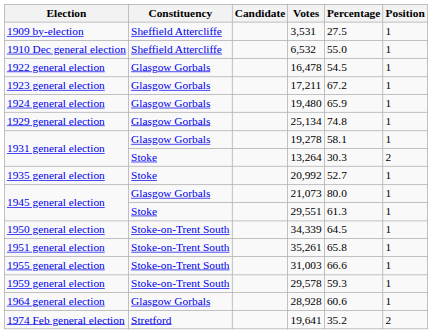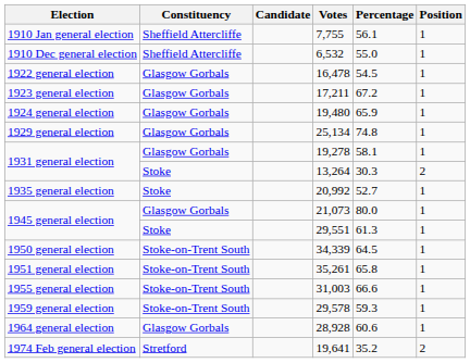 <table class="wikitable sortable">
 <tr>
 <th>Election</th>
 <th>Constituency</th>
 <th>Candidate</th>
 <th>Votes</th>
 <th>Percentage</th>
 <th>Position</th>
 </tr>
 <tr>
-<td><a href='#'>1909 by-election</a></td>
+<td><a href='#'>1910 Jan general election</a></td>
 <td><a href='#'>Sheffield Attercliffe</a></td>
 <td></td>
-<td>3,531</td>
-<td>27.5</td>
+<td>7,755</td>
+<td>56.1</td>
 <td>1</td>
 </tr>
 <tr>
 <td><a href='#'>1910 Dec general election</a></td>
 <td><a href='#'>Sheffield Attercliffe</a></td>
 <td></td>
 <td>6,532</td>
 <td>55.0</td>
 <td>1</td>
 </tr>
 <tr>
 <td><a href='#'>1922 general election</a></td>
 <td><a href='#'>Glasgow Gorbals</a></td>
 <td></td>
 <td>16,478</td>
 <td>54.5</td>
 <td>1</td>
 </tr>
 <tr>
 <td><a href='#'>1923 general election</a></td>
 <td><a href='#'>Glasgow Gorbals</a></td>
 <td></td>
 <td>17,211</td>
 <td>67.2</td>
 <td>1</td>
 </tr>
 <tr>
 <td><a href='#'>1924 general election</a></td>
 <td><a href='#'>Glasgow Gorbals</a></td>
 <td></td>
 <td>19,480</td>
 <td>65.9</td>
 <td>1</td>
 </tr>
 <tr>
 <td><a href='#'>1929 general election</a></td>
 <td><a href='#'>Glasgow Gorbals</a></td>
 <td></td>
 <td>25,134</td>
 <td>74.8</td>
 <td>1</td>
 </tr>
 <tr>
 <td rowspan=2><a href='#'>1931 general election</a></td>
 <td><a href='#'>Glasgow Gorbals</a></td>
 <td></td>
 <td>19,278</td>
 <td>58.1</td>
 <td>1</td>
 </tr>
 <tr>
 <td><a href='#'>Stoke</a></td>
 <td></td>
 <td>13,264</td>
 <td>30.3</td>
 <td>2</td>
 </tr>
 <tr>
 <td><a href='#'>1935 general election</a></td>
 <td><a href='#'>Stoke</a></td>
 <td></td>
 <td>20,992</td>
 <td>52.7</td>
 <td>1</td>
 </tr>
 <tr>
 <td rowspan=2><a href='#'>1945 general election</a></td>
 <td><a href='#'>Glasgow Gorbals</a></td>
 <td></td>
 <td>21,073</td>
 <td>80.0</td>
 <td>1</td>
 </tr>
 <tr>
 <td><a href='#'>Stoke</a></td>
 <td></td>
 <td>29,551</td>
 <td>61.3</td>
 <td>1</td>
 </tr>
 <tr>
 <td><a href='#'>1950 general election</a></td>
 <td><a href='#'>Stoke-on-Trent South</a></td>
 <td></td>
 <td>34,339</td>
 <td>64.5</td>
 <td>1</td>
 </tr>
 <tr>
 <td><a href='#'>1951 general election</a></td>
 <td><a href='#'>Stoke-on-Trent South</a></td>
 <td></td>
 <td>35,261</td>
 <td>65.8</td>
 <td>1</td>
 </tr>
 <tr>
 <td><a href='#'>1955 general election</a></td>
 <td><a href='#'>Stoke-on-Trent South</a></td>
 <td></td>
 <td>31,003</td>
 <td>66.6</td>
 <td>1</td>
 </tr>
 <tr>
 <td><a href='#'>1959 general election</a></td>
 <td><a href='#'>Stoke-on-Trent South</a></td>
 <td></td>
 <td>29,578</td>
 <td>59.3</td>
 <td>1</td>
 </tr>
 <tr>
 <td><a href='#'>1964 general election</a></td>
 <td><a href='#'>Glasgow Gorbals</a></td>
 <td></td>
 <td>28,928</td>
 <td>60.6</td>
 <td>1</td>
 </tr>
 <tr>
 <td><a href='#'>1974 Feb general election</a></td>
 <td><a href='#'>Stretford</a></td>
 <td></td>
 <td>19,641</td>
 <td>35.2</td>
 <td>2</td>
 </tr>
 </table>
